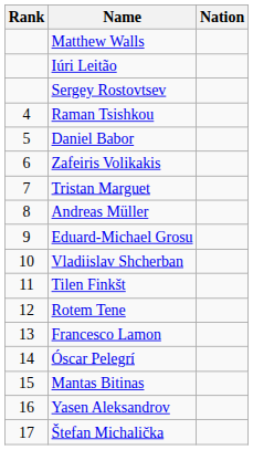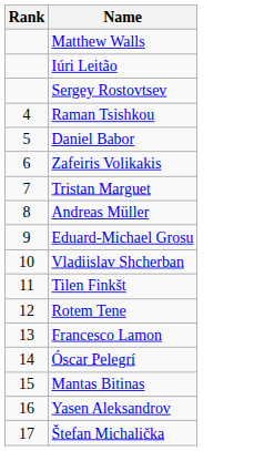 <table class="wikitable sortable" style="text-align:center">
 <tr>
 <th>Rank</th>
 <th>Name</th>
-<th>Nation</th>
 </tr>
 <tr>
 <td></td>
 <td align=left><a href='#'>Matthew Walls</a></td>
-<td align=left></td>
 </tr>
 <tr>
 <td></td>
 <td align=left><a href='#'>Iúri Leitão</a></td>
-<td align=left></td>
 </tr>
 <tr>
 <td></td>
 <td align=left><a href='#'>Sergey Rostovtsev</a></td>
-<td align=left></td>
 </tr>
 <tr>
 <td>4</td>
 <td align=left><a href='#'>Raman Tsishkou</a></td>
-<td align=left></td>
 </tr>
 <tr>
 <td>5</td>
 <td align=left><a href='#'>Daniel Babor</a></td>
-<td align=left></td>
 </tr>
 <tr>
 <td>6</td>
 <td align=left><a href='#'>Zafeiris Volikakis</a></td>
-<td align=left></td>
 </tr>
 <tr>
 <td>7</td>
 <td align=left><a href='#'>Tristan Marguet</a></td>
-<td align=left></td>
 </tr>
 <tr>
 <td>8</td>
 <td align=left><a href='#'>Andreas Müller</a></td>
-<td align=left></td>
 </tr>
 <tr>
 <td>9</td>
 <td align=left><a href='#'>Eduard-Michael Grosu</a></td>
-<td align=left></td>
 </tr>
 <tr>
 <td>10</td>
 <td align=left><a href='#'>Vladiislav Shcherban</a></td>
-<td align=left></td>
 </tr>
 <tr>
 <td>11</td>
 <td align=left><a href='#'>Tilen Finkšt</a></td>
-<td align=left></td>
 </tr>
 <tr>
 <td>12</td>
 <td align=left><a href='#'>Rotem Tene</a></td>
-<td align=left></td>
 </tr>
 <tr>
 <td>13</td>
 <td align=left><a href='#'>Francesco Lamon</a></td>
-<td align=left></td>
 </tr>
 <tr>
 <td>14</td>
 <td align=left><a href='#'>Óscar Pelegrí</a></td>
-<td align=left></td>
 </tr>
 <tr>
 <td>15</td>
 <td align=left><a href='#'>Mantas Bitinas</a></td>
-<td align=left></td>
 </tr>
 <tr>
 <td>16</td>
 <td align=left><a href='#'>Yasen Aleksandrov</a></td>
-<td align=left></td>
 </tr>
 <tr>
 <td>17</td>
 <td align=left><a href='#'>Štefan Michalička</a></td>
-<td align=left></td>
 </tr>
 </table>
